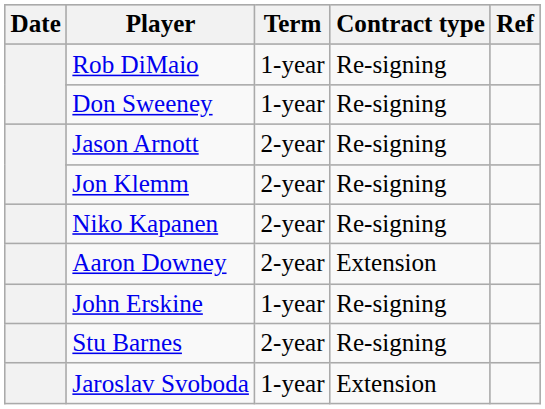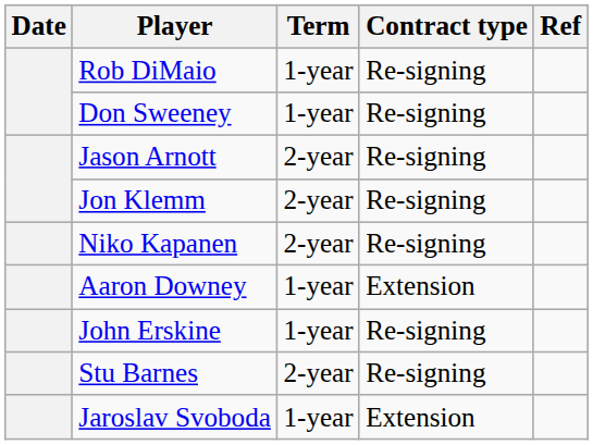 <table class="wikitable plainrowheaders">
 <tr style="background:#ddd; text-align:center;">
 <th>Date</th>
 <th>Player</th>
 <th>Term</th>
 <th>Contract type</th>
 <th>Ref</th>
 </tr>
 <tr>
 <th scope="row" rowspan=2></th>
 <td><a href='#'>Rob DiMaio</a></td>
 <td>1-year</td>
 <td>Re-signing</td>
 <td></td>
 </tr>
 <tr>
 <td><a href='#'>Don Sweeney</a></td>
 <td>1-year</td>
 <td>Re-signing</td>
 <td></td>
 </tr>
 <tr>
 <th scope="row" rowspan=2></th>
 <td><a href='#'>Jason Arnott</a></td>
 <td>2-year</td>
 <td>Re-signing</td>
 <td></td>
 </tr>
 <tr>
 <td><a href='#'>Jon Klemm</a></td>
 <td>2-year</td>
 <td>Re-signing</td>
 <td></td>
 </tr>
 <tr>
 <th scope="row"></th>
 <td><a href='#'>Niko Kapanen</a></td>
 <td>2-year</td>
 <td>Re-signing</td>
 <td></td>
 </tr>
 <tr>
 <th scope="row"></th>
 <td><a href='#'>Aaron Downey</a></td>
-<td>2-year</td>
+<td>1-year</td>
 <td>Extension</td>
 <td></td>
 </tr>
 <tr>
 <th scope="row"></th>
 <td><a href='#'>John Erskine</a></td>
 <td>1-year</td>
 <td>Re-signing</td>
 <td></td>
 </tr>
 <tr>
 <th scope="row"></th>
 <td><a href='#'>Stu Barnes</a></td>
 <td>2-year</td>
 <td>Re-signing</td>
 <td></td>
 </tr>
 <tr>
 <th scope="row"></th>
 <td><a href='#'>Jaroslav Svoboda</a></td>
 <td>1-year</td>
 <td>Extension</td>
 <td></td>
 </tr>
 </table>
